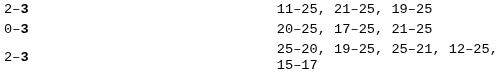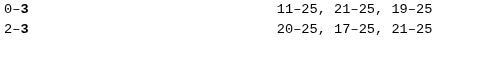 <table>
 <tr>
 <th width=200></th>
 <th width=80></th>
 <th width=200></th>
 <th width=220></th>
 </tr>
 <tr>
 <td align=right></td>
-<td align=center>2–<strong>3</strong></td>
+<td align=center>0–<strong>3</strong></td>
 <td><strong></strong></td>
 <td>11–25, 21–25, 19–25</td>
 </tr>
 <tr>
 <td align=right></td>
-<td align=center>0–<strong>3</strong></td>
+<td align=center>2–<strong>3</strong></td>
 <td><strong></strong></td>
 <td>20–25, 17–25, 21–25</td>
 </tr>
-<tr>
-<td align=right></td>
-<td align=center>2–<strong>3</strong></td>
-<td><strong></strong></td>
-<td>25–20, 19–25, 25–21, 12–25, 15–17</td>
-</tr>
 </table>
